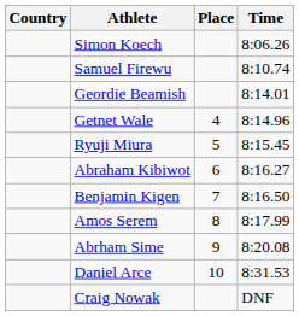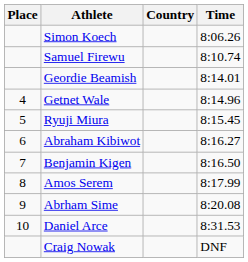 <table class="wikitable">
 <tr>
+<th>Place</th>
+<th>Athlete</th>
 <th>Country</th>
-<th>Athlete</th>
-<th>Place</th>
 <th>Time</th>
 </tr>
 <tr>
+<td align=center></td>
+<td><a href='#'>Simon Koech</a></td>
 <td></td>
-<td><a href='#'>Simon Koech</a></td>
-<td align=center></td>
 <td>8:06.26</td>
 </tr>
 <tr>
+<td align=center></td>
+<td><a href='#'>Samuel Firewu</a></td>
 <td></td>
-<td><a href='#'>Samuel Firewu</a></td>
-<td align=center></td>
 <td>8:10.74</td>
 </tr>
 <tr>
+<td align=center></td>
+<td><a href='#'>Geordie Beamish</a></td>
 <td></td>
-<td><a href='#'>Geordie Beamish</a></td>
-<td align=center></td>
 <td>8:14.01</td>
 </tr>
 <tr>
+<td align=center>4</td>
+<td><a href='#'>Getnet Wale</a></td>
 <td></td>
-<td><a href='#'>Getnet Wale</a></td>
-<td align=center>4</td>
 <td>8:14.96</td>
 </tr>
 <tr>
+<td align=center>5</td>
+<td><a href='#'>Ryuji Miura</a></td>
 <td></td>
-<td><a href='#'>Ryuji Miura</a></td>
-<td align=center>5</td>
 <td>8:15.45</td>
 </tr>
 <tr>
+<td align=center>6</td>
+<td><a href='#'>Abraham Kibiwot</a></td>
 <td></td>
-<td><a href='#'>Abraham Kibiwot</a></td>
-<td align=center>6</td>
 <td>8:16.27</td>
 </tr>
 <tr>
+<td align=center>7</td>
+<td><a href='#'>Benjamin Kigen</a></td>
 <td></td>
-<td><a href='#'>Benjamin Kigen</a></td>
-<td align=center>7</td>
 <td>8:16.50</td>
 </tr>
 <tr>
+<td align=center>8</td>
+<td><a href='#'>Amos Serem</a></td>
 <td></td>
-<td><a href='#'>Amos Serem</a></td>
-<td align=center>8</td>
 <td>8:17.99</td>
 </tr>
 <tr>
+<td align=center>9</td>
+<td><a href='#'>Abrham Sime</a></td>
 <td></td>
-<td><a href='#'>Abrham Sime</a></td>
-<td align=center>9</td>
 <td>8:20.08</td>
 </tr>
 <tr>
+<td align=center>10</td>
+<td><a href='#'>Daniel Arce</a></td>
 <td></td>
-<td><a href='#'>Daniel Arce</a></td>
-<td align=center>10</td>
 <td>8:31.53</td>
 </tr>
 <tr>
+<td align=center></td>
+<td><a href='#'>Craig Nowak</a></td>
 <td></td>
-<td><a href='#'>Craig Nowak</a></td>
-<td align=center></td>
 <td>DNF</td>
 </tr>
 </table>
